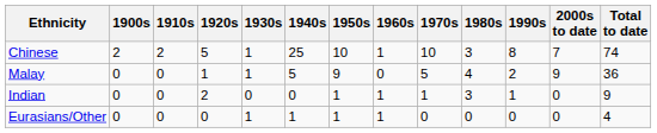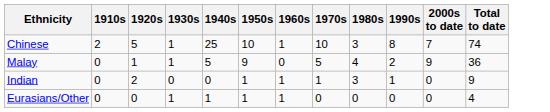 <table class="wikitable sortable">
 <tr>
 <th>Ethnicity</th>
-<th>1900s</th>
 <th>1910s</th>
 <th>1920s</th>
 <th>1930s</th>
 <th>1940s</th>
 <th>1950s</th>
 <th>1960s</th>
 <th>1970s</th>
 <th>1980s</th>
 <th>1990s</th>
 <th>2000s<br>to date</th>
 <th>Total<br>to date</th>
 </tr>
 <tr>
 <td><a href='#'>Chinese</a></td>
 <td>2</td>
-<td>2</td>
 <td>5</td>
 <td>1</td>
 <td>25</td>
 <td>10</td>
 <td>1</td>
 <td>10</td>
 <td>3</td>
 <td>8</td>
 <td>7</td>
 <td>74</td>
 </tr>
 <tr>
 <td><a href='#'>Malay</a></td>
 <td>0</td>
-<td>0</td>
 <td>1</td>
 <td>1</td>
 <td>5</td>
 <td>9</td>
 <td>0</td>
 <td>5</td>
 <td>4</td>
 <td>2</td>
 <td>9</td>
 <td>36</td>
 </tr>
 <tr>
 <td><a href='#'>Indian</a></td>
-<td>0</td>
 <td>0</td>
 <td>2</td>
 <td>0</td>
 <td>0</td>
 <td>1</td>
 <td>1</td>
 <td>1</td>
 <td>3</td>
 <td>1</td>
 <td>0</td>
 <td>9</td>
 </tr>
 <tr>
 <td><a href='#'>Eurasians/Other</a></td>
 <td>0</td>
 <td>0</td>
-<td>0</td>
 <td>1</td>
 <td>1</td>
 <td>1</td>
 <td>1</td>
 <td>0</td>
 <td>0</td>
 <td>0</td>
 <td>0</td>
 <td>4</td>
 </tr>
 </table>
